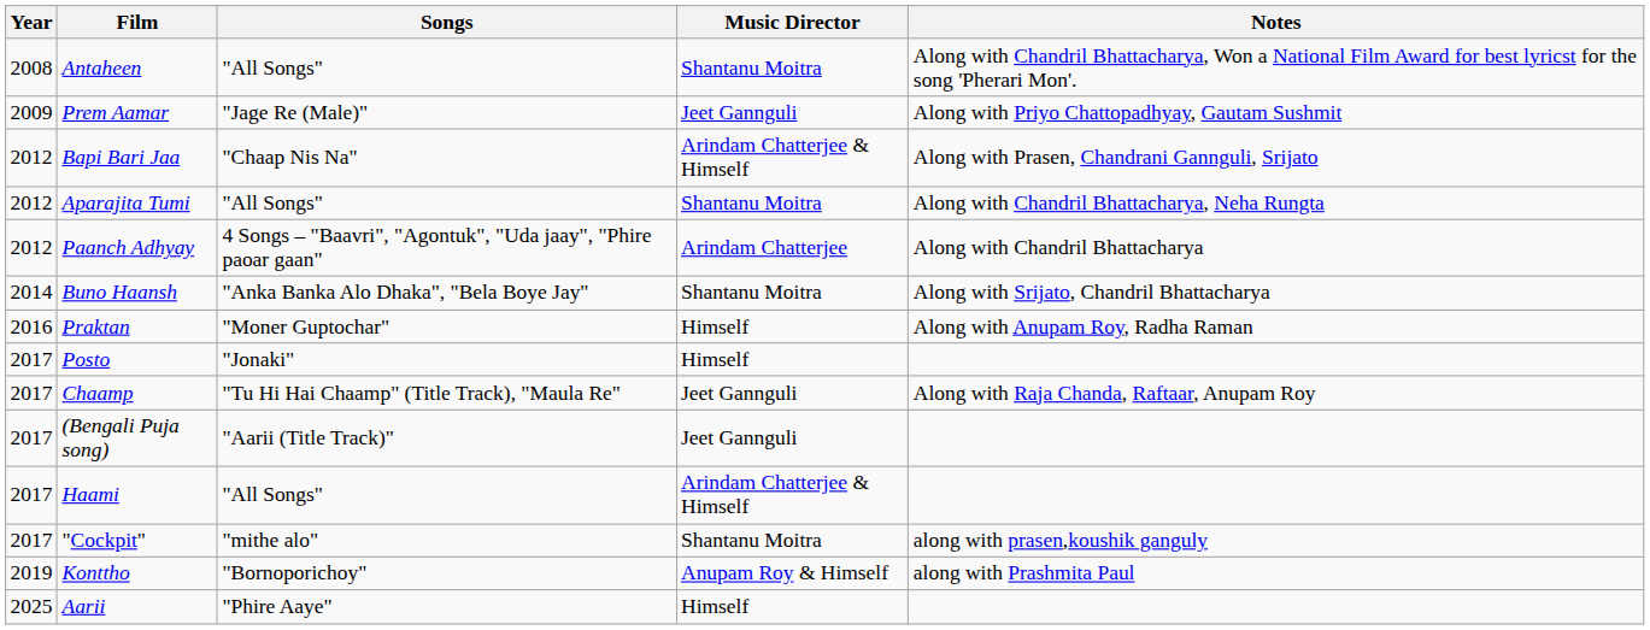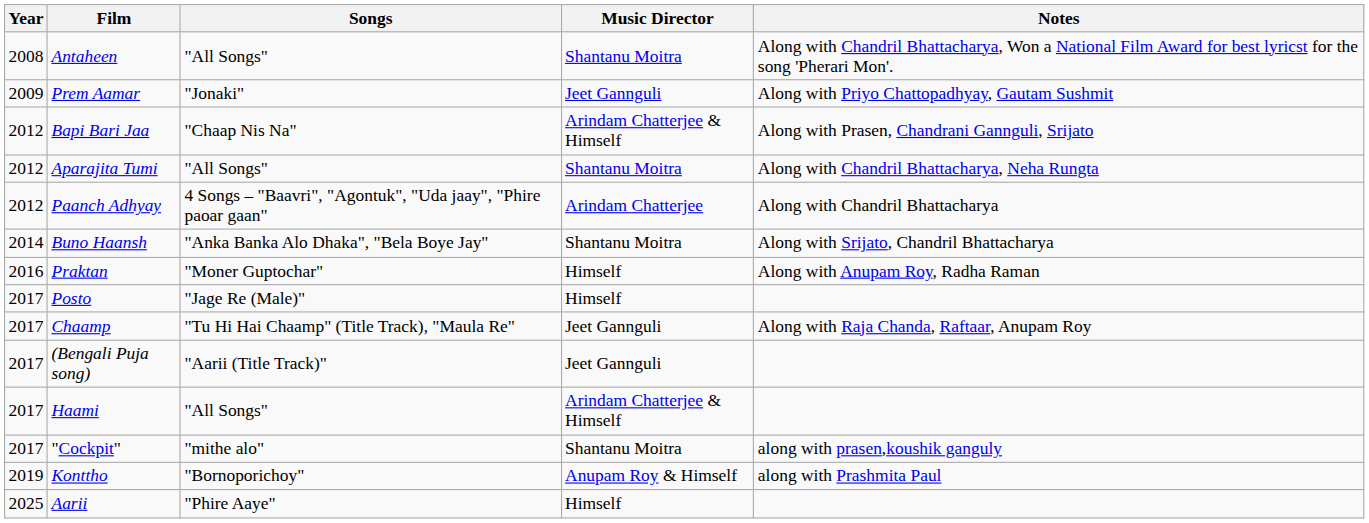 <table class="wikitable sortable">
 <tr>
 <th>Year</th>
 <th>Film</th>
 <th>Songs</th>
 <th>Music Director</th>
 <th>Notes</th>
 </tr>
 <tr>
 <td>2008</td>
 <td><em><a href='#'>Antaheen</a></em></td>
 <td>"All Songs"</td>
 <td><a href='#'>Shantanu Moitra</a></td>
 <td>Along with <a href='#'>Chandril Bhattacharya</a>, Won a <a href='#'>National Film Award for best lyricst</a> for the song 'Pherari Mon'.</td>
 </tr>
 <tr>
 <td>2009</td>
 <td><em><a href='#'>Prem Aamar</a></em></td>
-<td>"Jage Re (Male)"</td>
+<td>"Jonaki"</td>
 <td><a href='#'>Jeet Gannguli</a></td>
 <td>Along with <a href='#'>Priyo Chattopadhyay</a>, <a href='#'>Gautam Sushmit</a></td>
 </tr>
 <tr>
 <td>2012</td>
 <td><em><a href='#'>Bapi Bari Jaa</a></em></td>
 <td>"Chaap Nis Na"</td>
 <td><a href='#'>Arindam Chatterjee</a> & Himself</td>
 <td>Along with Prasen, <a href='#'>Chandrani Gannguli</a>, <a href='#'>Srijato</a></td>
 </tr>
 <tr>
 <td>2012</td>
 <td><em><a href='#'>Aparajita Tumi</a></em></td>
 <td>"All Songs"</td>
 <td><a href='#'>Shantanu Moitra</a></td>
 <td>Along with <a href='#'>Chandril Bhattacharya</a>, <a href='#'>Neha Rungta</a></td>
 </tr>
 <tr>
 <td>2012</td>
 <td><em><a href='#'>Paanch Adhyay</a></em></td>
 <td>4 Songs – "Baavri", "Agontuk", "Uda jaay", "Phire paoar gaan"</td>
 <td><a href='#'>Arindam Chatterjee</a></td>
 <td>Along with Chandril Bhattacharya</td>
 </tr>
 <tr>
 <td>2014</td>
 <td><em><a href='#'>Buno Haansh</a></em></td>
 <td>"Anka Banka Alo Dhaka", "Bela Boye Jay"</td>
 <td>Shantanu Moitra</td>
 <td>Along with <a href='#'>Srijato</a>, Chandril Bhattacharya</td>
 </tr>
 <tr>
 <td>2016</td>
 <td><em><a href='#'>Praktan</a></em></td>
 <td>"Moner Guptochar"</td>
 <td>Himself</td>
 <td>Along with <a href='#'>Anupam Roy</a>, Radha Raman</td>
 </tr>
 <tr>
 <td>2017</td>
 <td><em><a href='#'>Posto</a></em></td>
-<td>"Jonaki"</td>
+<td>"Jage Re (Male)"</td>
 <td>Himself</td>
 <td></td>
 </tr>
 <tr>
 <td>2017</td>
 <td><em><a href='#'>Chaamp</a></em></td>
 <td>"Tu Hi Hai Chaamp" (Title Track), "Maula Re"</td>
 <td>Jeet Gannguli</td>
 <td>Along with <a href='#'>Raja Chanda</a>, <a href='#'>Raftaar</a>, Anupam Roy</td>
 </tr>
 <tr>
 <td>2017</td>
 <td><em>(Bengali Puja song)</em></td>
 <td>"Aarii (Title Track)"</td>
 <td>Jeet Gannguli</td>
 <td></td>
 </tr>
 <tr>
 <td>2017</td>
 <td><em><a href='#'>Haami</a></em></td>
 <td>"All Songs"</td>
 <td><a href='#'>Arindam Chatterjee</a> & Himself</td>
 <td></td>
 </tr>
 <tr>
 <td>2017</td>
 <td>"<a href='#'>Cockpit</a>"</td>
 <td>"mithe alo"</td>
 <td>Shantanu Moitra</td>
 <td>along with <a href='#'>prasen</a>,<a href='#'>koushik ganguly</a></td>
 </tr>
 <tr>
 <td>2019</td>
 <td><em><a href='#'>Konttho</a></em></td>
 <td>"Bornoporichoy"</td>
 <td><a href='#'>Anupam Roy</a> & Himself</td>
 <td>along with <a href='#'>Prashmita Paul</a></td>
 </tr>
 <tr>
 <td>2025</td>
 <td><em><a href='#'>Aarii</a></em></td>
 <td>"Phire Aaye"</td>
 <td>Himself</td>
 <td></td>
 </tr>
 </table>
